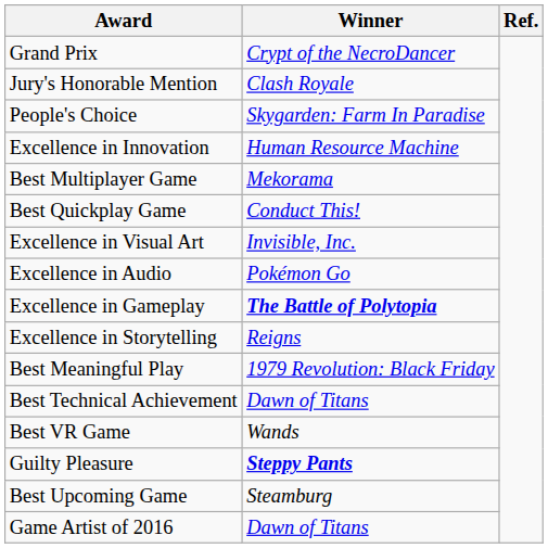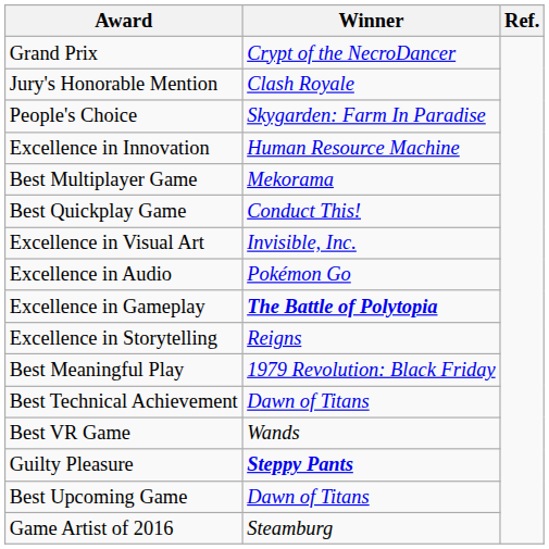 <table class="wikitable">
 <tr>
 <th>Award</th>
 <th>Winner</th>
 <th>Ref.</th>
 </tr>
 <tr>
 <td>Grand Prix</td>
 <td><em><a href='#'>Crypt of the NecroDancer</a></em></td>
 <td rowspan="16"></td>
 </tr>
 <tr>
 <td>Jury's Honorable Mention</td>
 <td><em><a href='#'>Clash Royale</a></em></td>
 </tr>
 <tr>
 <td>People's Choice</td>
 <td><em><a href='#'>Skygarden: Farm In Paradise</a></em></td>
 </tr>
 <tr>
 <td>Excellence in Innovation</td>
 <td><em><a href='#'>Human Resource Machine</a></em></td>
 </tr>
 <tr>
 <td>Best Multiplayer Game</td>
 <td><em><a href='#'>Mekorama</a></em></td>
 </tr>
 <tr>
 <td>Best Quickplay Game</td>
 <td><em><a href='#'>Conduct This!</a></em></td>
 </tr>
 <tr>
 <td>Excellence in Visual Art</td>
 <td><em><a href='#'>Invisible, Inc.</a></em></td>
 </tr>
 <tr>
 <td>Excellence in Audio</td>
 <td><em><a href='#'>Pokémon Go</a></em></td>
 </tr>
 <tr>
 <td>Excellence in Gameplay</td>
 <td><strong><em><a href='#'>The Battle of Polytopia</a></em></strong></td>
 </tr>
 <tr>
 <td>Excellence in Storytelling</td>
 <td><em><a href='#'>Reigns</a></em></td>
 </tr>
 <tr>
 <td>Best Meaningful Play</td>
 <td><em><a href='#'>1979 Revolution: Black Friday</a></em></td>
 </tr>
 <tr>
 <td>Best Technical Achievement</td>
 <td><em><a href='#'>Dawn of Titans</a></em></td>
 </tr>
 <tr>
 <td>Best VR Game</td>
 <td><em>Wands</em></td>
 </tr>
 <tr>
 <td>Guilty Pleasure</td>
 <td><strong><em><a href='#'>Steppy Pants</a></em></strong></td>
 </tr>
 <tr>
 <td>Best Upcoming Game</td>
-<td><em>Steamburg</em></td>
+<td><em><a href='#'>Dawn of Titans</a></em></td>
 </tr>
 <tr>
 <td>Game Artist of 2016</td>
-<td><em><a href='#'>Dawn of Titans</a></em></td>
+<td><em>Steamburg</em></td>
 </tr>
 </table>
